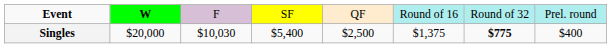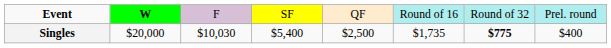 <table class=wikitable style=font-size:95%;text-align:center>
 <tr>
 <td style="width:130px"><strong>Event</strong></td>
 <td style="width:85px; background:lime"><strong>W</strong></td>
 <td style="width:85px; background:thistle">F</td>
 <td style="width:85px; background:#ffff00">SF</td>
 <td style="width:85px; background:#ffebcd">QF</td>
 <td style="width:85px; background:#afeeee">Round of 16</td>
 <td style="width:85px; background:#afeeee">Round of 32</td>
 <td style="width:85px; background:#afeeee">Prel. round</td>
 </tr>
 <tr>
 <th style=background:#f3f3f3>Singles </th>
 <td>$20,000</td>
 <td>$10,030</td>
 <td>$5,400</td>
 <td>$2,500</td>
-<td>$1,375</td>
+<td>$1,735</td>
 <td><strong>$775</strong></td>
 <td>$400</td>
 </tr>
 </table>
